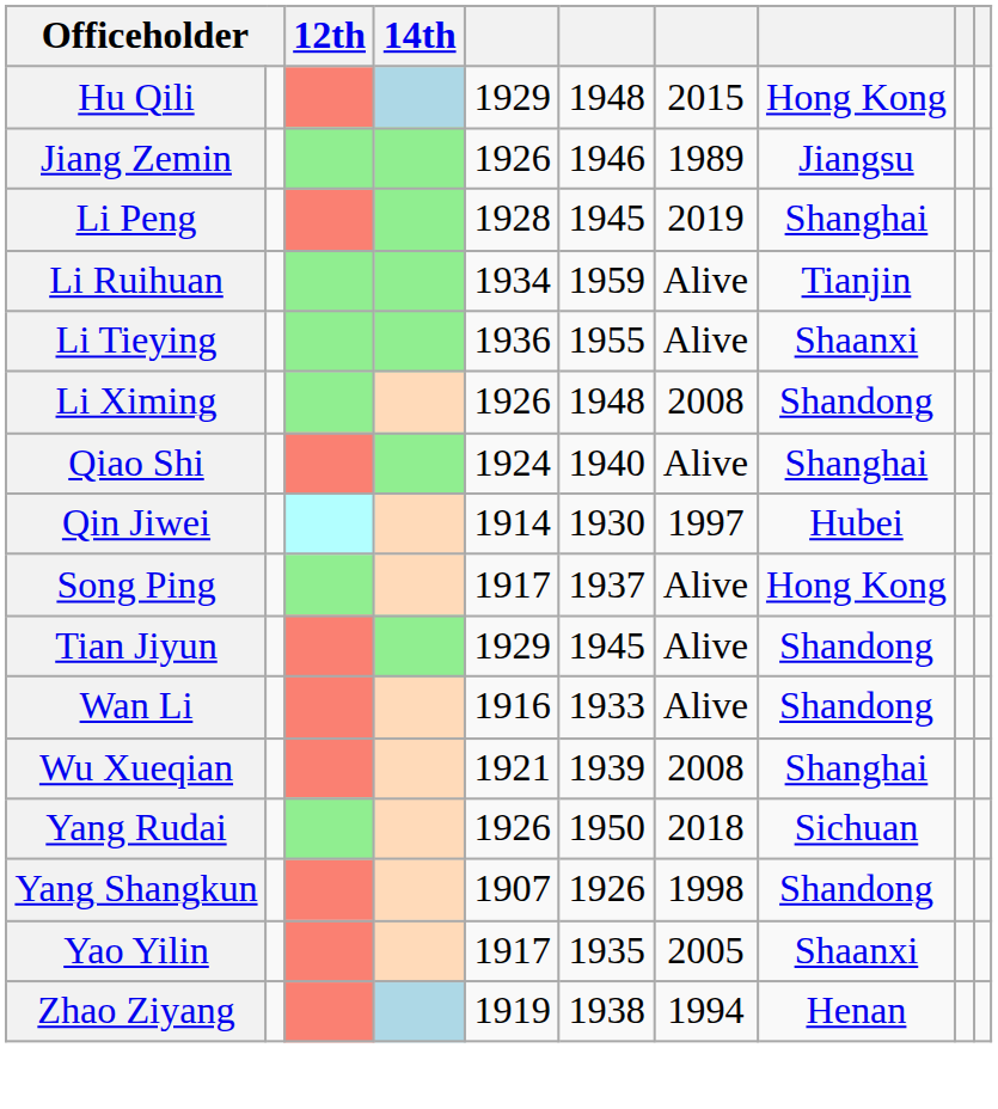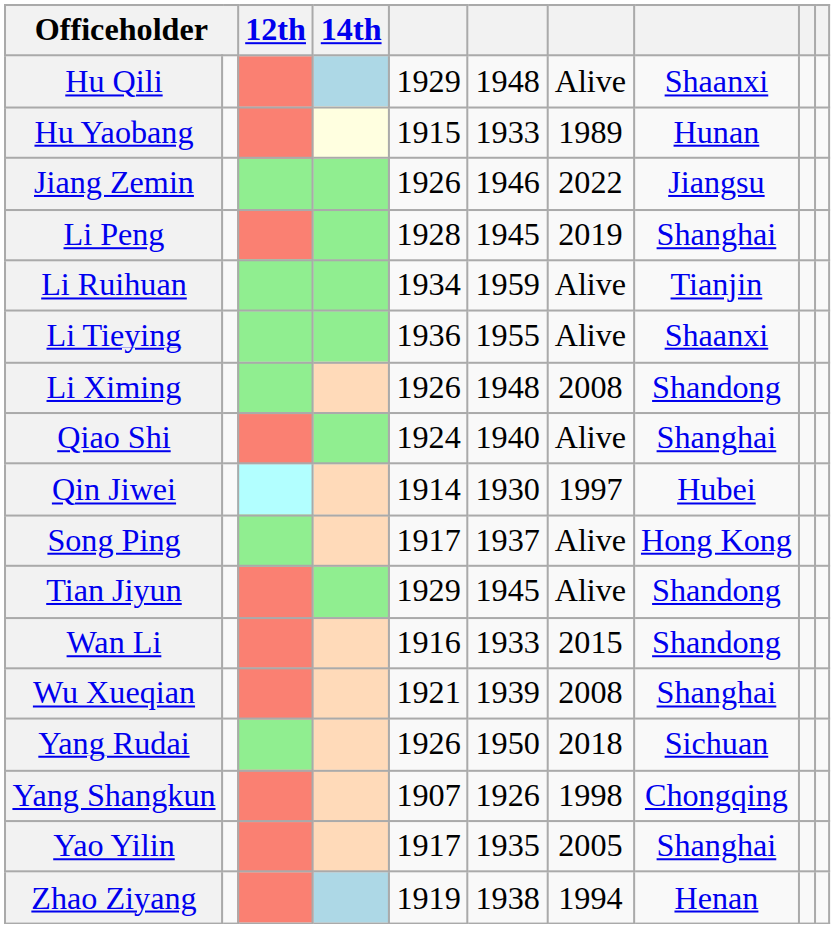 <table class="wikitable sortable" style=text-align:center>
 <tr>
 <th scope=col colspan="2">Officeholder</th>
 <th scope=col><a href='#'>12th</a></th>
 <th scope=col><a href='#'>14th</a></th>
 <th scope=col></th>
 <th scope=col></th>
 <th scope=col></th>
 <th scope=col></th>
 <th scope=col></th>
 <th scope=col class="unsortable"></th>
 </tr>
 <tr>
 <th align="center" scope="row" style="font-weight:normal;"><a href='#'>Hu Qili</a></th>
 <td></td>
 <td bgcolor = Salmon></td>
 <td bgcolor = LightBlue></td>
 <td>1929</td>
 <td>1948</td>
-<td>2015</td>
-<td><a href='#'>Hong Kong</a></td>
+<td>Alive</td>
+<td><a href='#'>Shaanxi</a></td>
+<td></td>
+<td></td>
+</tr>
+<tr>
+<th align="center" scope="row" style="font-weight:normal;"><a href='#'>Hu Yaobang</a></th>
+<td></td>
+<td bgcolor = Salmon></td>
+<td bgcolor = LightYellow></td>
+<td>1915</td>
+<td>1933</td>
+<td>1989</td>
+<td><a href='#'>Hunan</a></td>
 <td></td>
 <td></td>
 </tr>
 <tr>
 <th align="center" scope="row" style="font-weight:normal;"><a href='#'>Jiang Zemin</a></th>
 <td></td>
 <td bgcolor = LightGreen></td>
 <td bgcolor = LightGreen></td>
 <td>1926</td>
 <td>1946</td>
-<td>1989</td>
+<td>2022</td>
 <td><a href='#'>Jiangsu</a></td>
 <td></td>
 <td></td>
 </tr>
 <tr>
 <th align="center" scope="row" style="font-weight:normal;"><a href='#'>Li Peng</a></th>
 <td></td>
 <td bgcolor = Salmon></td>
 <td bgcolor = LightGreen></td>
 <td>1928</td>
 <td>1945</td>
 <td>2019</td>
 <td><a href='#'>Shanghai</a></td>
 <td></td>
 <td></td>
 </tr>
 <tr>
 <th align="center" scope="row" style="font-weight:normal;"><a href='#'>Li Ruihuan</a></th>
 <td></td>
 <td bgcolor = LightGreen></td>
 <td bgcolor = LightGreen></td>
 <td>1934</td>
 <td>1959</td>
 <td>Alive</td>
 <td><a href='#'>Tianjin</a></td>
 <td></td>
 <td></td>
 </tr>
 <tr>
 <th align="center" scope="row" style="font-weight:normal;"><a href='#'>Li Tieying</a></th>
 <td></td>
 <td bgcolor = LightGreen></td>
 <td bgcolor = LightGreen></td>
 <td>1936</td>
 <td>1955</td>
 <td>Alive</td>
 <td><a href='#'>Shaanxi</a></td>
 <td></td>
 <td></td>
 </tr>
 <tr>
 <th align="center" scope="row" style="font-weight:normal;"><a href='#'>Li Ximing</a></th>
 <td></td>
 <td bgcolor = LightGreen></td>
 <td bgcolor = PeachPuff></td>
 <td>1926</td>
 <td>1948</td>
 <td>2008</td>
 <td><a href='#'>Shandong</a></td>
 <td></td>
 <td></td>
 </tr>
 <tr>
 <th align="center" scope="row" style="font-weight:normal;"><a href='#'>Qiao Shi</a></th>
 <td></td>
 <td bgcolor = Salmon></td>
 <td bgcolor = LightGreen></td>
 <td>1924</td>
 <td>1940</td>
 <td>Alive</td>
 <td><a href='#'>Shanghai</a></td>
 <td></td>
 <td></td>
 </tr>
 <tr>
 <th align="center" scope="row" style="font-weight:normal;"><a href='#'>Qin Jiwei</a></th>
 <td></td>
 <td bgcolor = #B2FFFF></td>
 <td bgcolor = PeachPuff></td>
 <td>1914</td>
 <td>1930</td>
 <td>1997</td>
 <td><a href='#'>Hubei</a></td>
 <td></td>
 <td></td>
 </tr>
 <tr>
 <th align="center" scope="row" style="font-weight:normal;"><a href='#'>Song Ping</a></th>
 <td></td>
 <td bgcolor = LightGreen></td>
 <td bgcolor = PeachPuff></td>
 <td>1917</td>
 <td>1937</td>
 <td>Alive</td>
 <td><a href='#'>Hong Kong</a></td>
 <td></td>
 <td></td>
 </tr>
 <tr>
 <th align="center" scope="row" style="font-weight:normal;"><a href='#'>Tian Jiyun</a></th>
 <td></td>
 <td bgcolor = Salmon></td>
 <td bgcolor = LightGreen></td>
 <td>1929</td>
 <td>1945</td>
 <td>Alive</td>
 <td><a href='#'>Shandong</a></td>
 <td></td>
 <td></td>
 </tr>
 <tr>
 <th align="center" scope="row" style="font-weight:normal;"><a href='#'>Wan Li</a></th>
 <td></td>
 <td bgcolor = Salmon></td>
 <td bgcolor = PeachPuff></td>
 <td>1916</td>
 <td>1933</td>
-<td>Alive</td>
+<td>2015</td>
 <td><a href='#'>Shandong</a></td>
 <td></td>
 <td></td>
 </tr>
 <tr>
 <th align="center" scope="row" style="font-weight:normal;"><a href='#'>Wu Xueqian</a></th>
 <td></td>
 <td bgcolor = Salmon></td>
 <td bgcolor = PeachPuff></td>
 <td>1921</td>
 <td>1939</td>
 <td>2008</td>
 <td><a href='#'>Shanghai</a></td>
 <td></td>
 <td></td>
 </tr>
 <tr>
 <th align="center" scope="row" style="font-weight:normal;"><a href='#'>Yang Rudai</a></th>
 <td></td>
 <td bgcolor = LightGreen></td>
 <td bgcolor = PeachPuff></td>
 <td>1926</td>
 <td>1950</td>
 <td>2018</td>
 <td><a href='#'>Sichuan</a></td>
 <td></td>
 <td></td>
 </tr>
 <tr>
 <th align="center" scope="row" style="font-weight:normal;"><a href='#'>Yang Shangkun</a></th>
 <td></td>
 <td bgcolor = Salmon></td>
 <td bgcolor = PeachPuff></td>
 <td>1907</td>
 <td>1926</td>
 <td>1998</td>
-<td><a href='#'>Shandong</a></td>
+<td><a href='#'>Chongqing</a></td>
 <td></td>
 <td></td>
 </tr>
 <tr>
 <th align="center" scope="row" style="font-weight:normal;"><a href='#'>Yao Yilin</a></th>
 <td></td>
 <td bgcolor = Salmon></td>
 <td bgcolor = PeachPuff></td>
 <td>1917</td>
 <td>1935</td>
 <td>2005</td>
-<td><a href='#'>Shaanxi</a></td>
+<td><a href='#'>Shanghai</a></td>
 <td></td>
 <td></td>
 </tr>
 <tr>
 <th align="center" scope="row" style="font-weight:normal;"><a href='#'>Zhao Ziyang</a></th>
 <td></td>
 <td bgcolor = Salmon></td>
 <td bgcolor = LightBlue></td>
 <td>1919</td>
 <td>1938</td>
 <td>1994</td>
 <td><a href='#'>Henan</a></td>
 <td></td>
 <td></td>
 </tr>
 </table>
